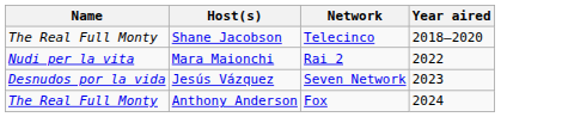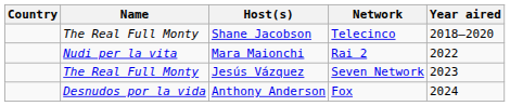 <table class="wikitable" style="text-align:left;">
 <tr>
+<th>Country</th>
 <th>Name</th>
 <th>Host(s)</th>
 <th>Network</th>
 <th>Year aired</th>
 </tr>
 <tr>
+<td></td>
 <td><em>The Real Full Monty</em></td>
 <td><a href='#'>Shane Jacobson</a></td>
 <td><a href='#'>Telecinco</a></td>
 <td>2018–2020</td>
 </tr>
 <tr>
+<td></td>
 <td><em><a href='#'>Nudi per la vita</a></em></td>
 <td><a href='#'>Mara Maionchi</a></td>
 <td><a href='#'>Rai 2</a></td>
 <td>2022</td>
 </tr>
 <tr>
-<td><em><a href='#'>Desnudos por la vida</a></em></td>
+<td></td>
+<td><em><a href='#'>The Real Full Monty</a></em></td>
 <td><a href='#'>Jesús Vázquez</a></td>
 <td><a href='#'>Seven Network</a></td>
 <td>2023</td>
 </tr>
 <tr>
-<td><em><a href='#'>The Real Full Monty</a></em></td>
+<td></td>
+<td><em><a href='#'>Desnudos por la vida</a></em></td>
 <td><a href='#'>Anthony Anderson</a></td>
 <td><a href='#'>Fox</a></td>
 <td>2024</td>
 </tr>
 </table>
